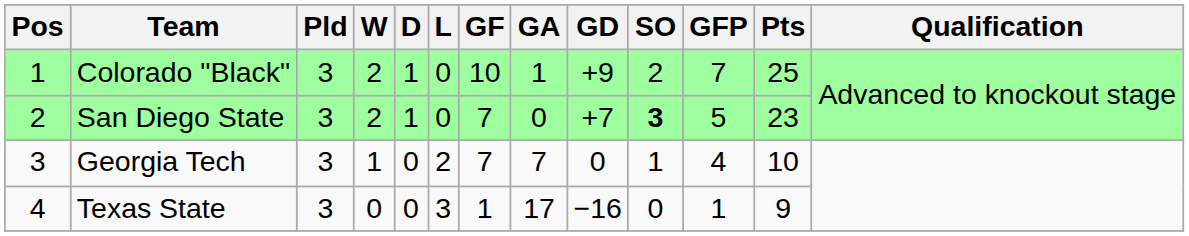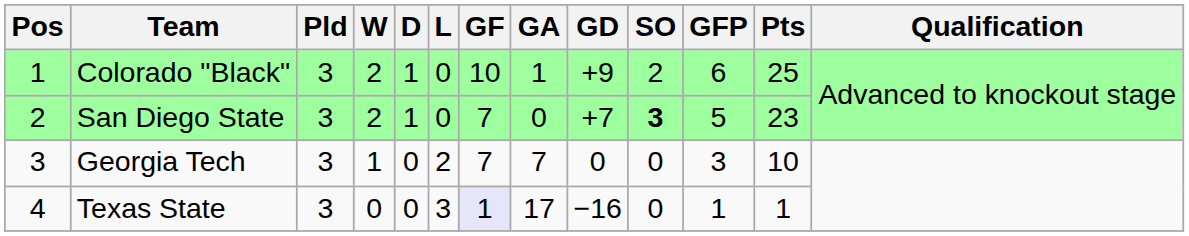 <table class="wikitable" style="text-align:center">
 <tr>
 <th>Pos</th>
 <th>Team</th>
 <th>Pld</th>
 <th>W</th>
 <th>D</th>
 <th>L</th>
 <th>GF</th>
 <th>GA</th>
 <th>GD</th>
 <th>SO</th>
 <th>GFP</th>
 <th>Pts</th>
 <th>Qualification</th>
 </tr>
 <tr bgcolor="#9eff9e">
 <td>1</td>
 <td style="text-align:left">Colorado "Black"</td>
 <td>3</td>
 <td>2</td>
 <td>1</td>
 <td>0</td>
 <td>10</td>
 <td>1</td>
 <td>+9</td>
 <td>2</td>
-<td>7</td>
+<td>6</td>
 <td>25</td>
 <td rowspan="2">Advanced to knockout stage</td>
 </tr>
 <tr bgcolor="#9eff9e">
 <td>2</td>
 <td style="text-align:left">San Diego State</td>
 <td>3</td>
 <td>2</td>
 <td>1</td>
 <td>0</td>
 <td>7</td>
 <td>0</td>
 <td>+7</td>
 <td><strong>3</strong></td>
 <td>5</td>
 <td>23</td>
 </tr>
 <tr>
 <td>3</td>
 <td style="text-align:left">Georgia Tech</td>
 <td>3</td>
 <td>1</td>
 <td>0</td>
 <td>2</td>
 <td>7</td>
 <td>7</td>
 <td>0</td>
-<td>1</td>
-<td>4</td>
+<td>0</td>
+<td>3</td>
 <td>10</td>
 <td rowspan="2"></td>
 </tr>
 <tr>
 <td>4</td>
 <td style="text-align:left">Texas State</td>
 <td>3</td>
 <td>0</td>
 <td>0</td>
 <td>3</td>
-<td>1</td>
+<td style="background: lavender;">1</td>
 <td>17</td>
 <td>−16</td>
 <td>0</td>
 <td>1</td>
-<td>9</td>
+<td>1</td>
 </tr>
 </table>
